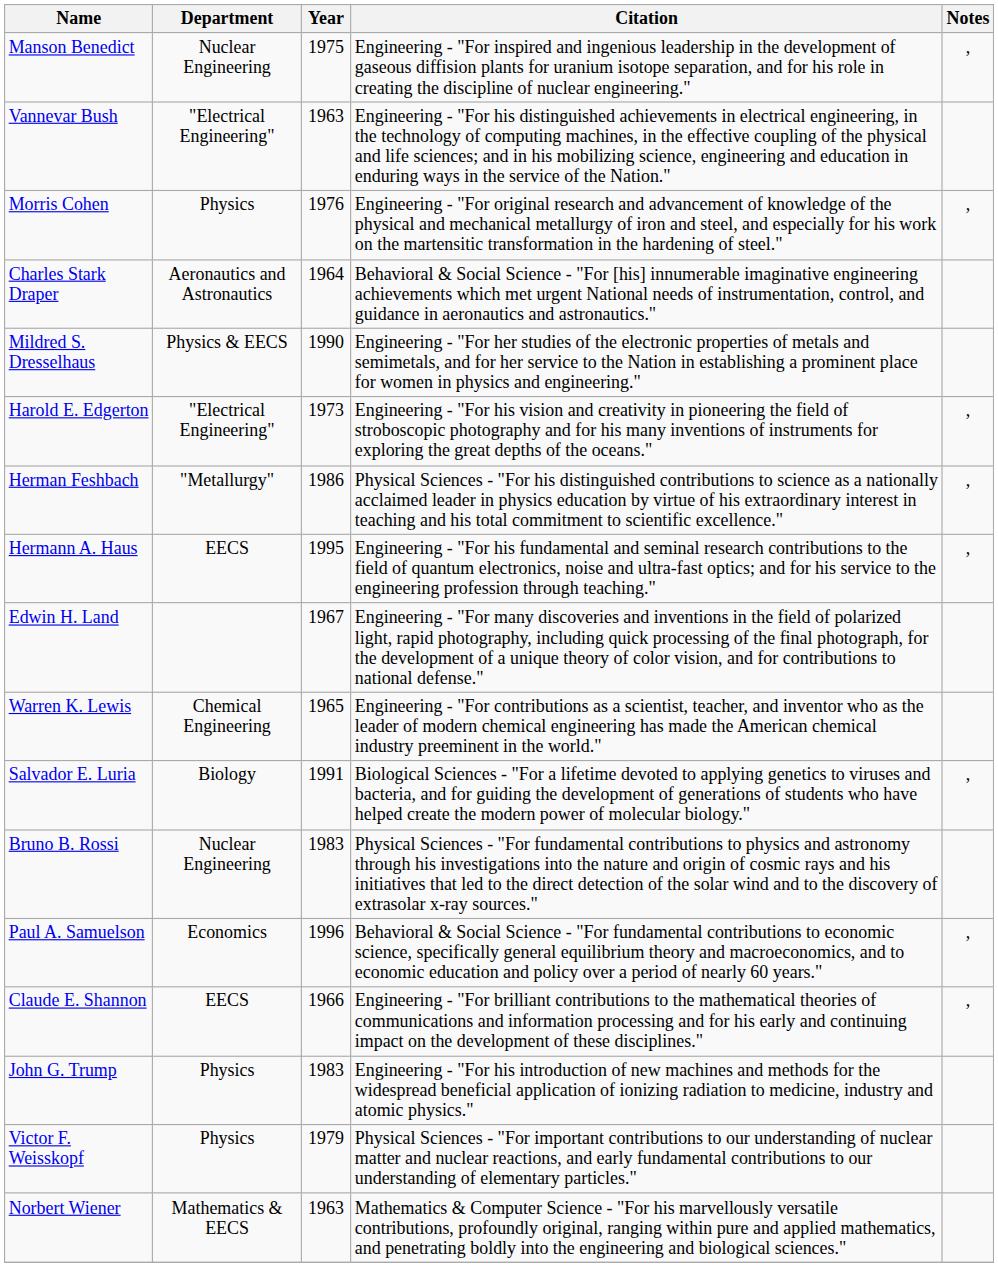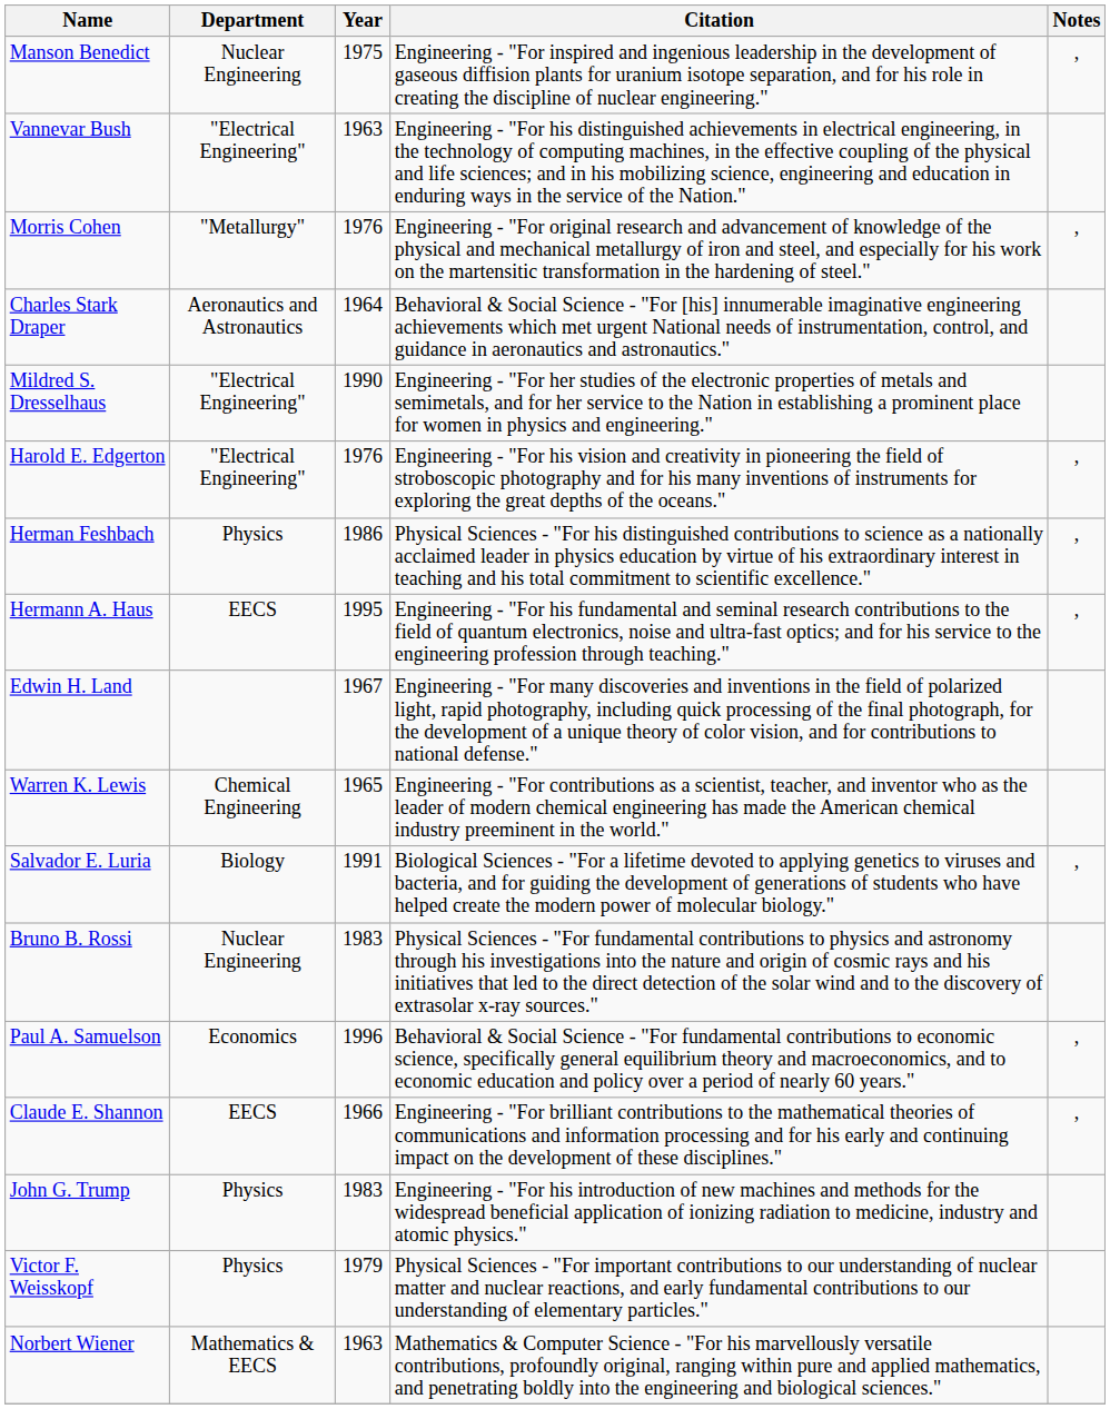 <table class="wikitable sortable" style="width:100%">
 <tr>
 <th style="width:15%;">Name</th>
 <th style="width:15%;">Department</th>
 <th style="width:5%;">Year</th>
 <th style="width:*;">Citation</th>
 <th style="width:5%;">Notes</th>
 </tr>
 <tr valign="top">
 <td><a href='#'>Manson Benedict</a></td>
 <td style="text-align:center;">Nuclear Engineering</td>
 <td style="text-align:center;">1975</td>
 <td style="text-align:left;">Engineering - "For inspired and ingenious leadership in the development of gaseous diffision plants for uranium isotope separation, and for his role in creating the discipline of nuclear engineering."</td>
 <td style="text-align:center;">,</td>
 </tr>
 <tr valign="top">
 <td><a href='#'>Vannevar Bush</a></td>
 <td style="text-align:center;">"Electrical Engineering"</td>
 <td style="text-align:center;">1963</td>
 <td style="text-align:left;">Engineering - "For his distinguished achievements in electrical engineering, in the technology of computing machines, in the effective coupling of the physical and life sciences; and in his mobilizing science, engineering and education in enduring ways in the service of the Nation."</td>
 <td style="text-align:center;"></td>
 </tr>
 <tr valign="top">
 <td><a href='#'>Morris Cohen</a></td>
-<td style="text-align:center;">Physics</td>
+<td style="text-align:center;">"Metallurgy"</td>
 <td style="text-align:center;">1976</td>
 <td style="text-align:left;">Engineering - "For original research and advancement of knowledge of the physical and mechanical metallurgy of iron and steel, and especially for his work on the martensitic transformation in the hardening of steel."</td>
 <td style="text-align:center;">,</td>
 </tr>
 <tr valign="top">
 <td><a href='#'>Charles Stark Draper</a></td>
 <td style="text-align:center;">Aeronautics and Astronautics</td>
 <td style="text-align:center;">1964</td>
 <td style="text-align:left;">Behavioral & Social Science - "For [his] innumerable imaginative engineering achievements which met urgent National needs of instrumentation, control, and guidance in aeronautics and astronautics."</td>
 <td style="text-align:center;"></td>
 </tr>
 <tr valign="top">
 <td><a href='#'>Mildred S. Dresselhaus</a></td>
-<td style="text-align:center;">Physics & EECS</td>
+<td style="text-align:center;">"Electrical Engineering"</td>
 <td style="text-align:center;">1990</td>
 <td style="text-align:left;">Engineering - "For her studies of the electronic properties of metals and semimetals, and for her service to the Nation in establishing a prominent place for women in physics and engineering."</td>
 <td style="text-align:center;"></td>
 </tr>
 <tr valign="top">
 <td><a href='#'>Harold E. Edgerton</a></td>
 <td style="text-align:center;">"Electrical Engineering"</td>
-<td style="text-align:center;">1973</td>
+<td style="text-align:center;">1976</td>
 <td style="text-align:left;">Engineering - "For his vision and creativity in pioneering the field of stroboscopic photography and for his many inventions of instruments for exploring the great depths of the oceans."</td>
 <td style="text-align:center;">,</td>
 </tr>
 <tr valign="top">
 <td><a href='#'>Herman Feshbach</a></td>
-<td style="text-align:center;">"Metallurgy"</td>
+<td style="text-align:center;">Physics</td>
 <td style="text-align:center;">1986</td>
 <td style="text-align:left;">Physical Sciences - "For his distinguished contributions to science as a nationally acclaimed leader in physics education by virtue of his extraordinary interest in teaching and his total commitment to scientific excellence."</td>
 <td style="text-align:center;">,</td>
 </tr>
 <tr valign="top">
 <td><a href='#'>Hermann A. Haus</a></td>
 <td style="text-align:center;">EECS</td>
 <td style="text-align:center;">1995</td>
 <td style="text-align:left;">Engineering - "For his fundamental and seminal research contributions to the field of quantum electronics, noise and ultra-fast optics; and for his service to the engineering profession through teaching."</td>
 <td style="text-align:center;">,</td>
 </tr>
 <tr valign="top">
 <td><a href='#'>Edwin H. Land</a></td>
 <td style="text-align:center;"></td>
 <td style="text-align:center;">1967</td>
 <td style="text-align:left;">Engineering - "For many discoveries and inventions in the field of polarized light, rapid photography, including quick processing of the final photograph, for the development of a unique theory of color vision, and for contributions to national defense."</td>
 <td style="text-align:center;"></td>
 </tr>
 <tr valign="top">
 <td><a href='#'>Warren K. Lewis</a></td>
 <td style="text-align:center;">Chemical Engineering</td>
 <td style="text-align:center;">1965</td>
 <td style="text-align:left;">Engineering - "For contributions as a scientist, teacher, and inventor who as the leader of modern chemical engineering has made the American chemical industry preeminent in the world."</td>
 <td style="text-align:center;"></td>
 </tr>
 <tr valign="top">
 <td><a href='#'>Salvador E. Luria</a></td>
 <td style="text-align:center;">Biology</td>
 <td style="text-align:center;">1991</td>
 <td style="text-align:left;">Biological Sciences - "For a lifetime devoted to applying genetics to viruses and bacteria, and for guiding the development of generations of students who have helped create the modern power of molecular biology."</td>
 <td style="text-align:center;">,</td>
 </tr>
 <tr valign="top">
 <td><a href='#'>Bruno B. Rossi</a></td>
 <td style="text-align:center;">Nuclear Engineering</td>
 <td style="text-align:center;">1983</td>
 <td style="text-align:left;">Physical Sciences - "For fundamental contributions to physics and astronomy through his investigations into the nature and origin of cosmic rays and his initiatives that led to the direct detection of the solar wind and to the discovery of extrasolar x-ray sources."</td>
 <td style="text-align:center;"></td>
 </tr>
 <tr valign="top">
 <td><a href='#'>Paul A. Samuelson</a></td>
 <td style="text-align:center;">Economics</td>
 <td style="text-align:center;">1996</td>
 <td style="text-align:left;">Behavioral & Social Science - "For fundamental contributions to economic science, specifically general equilibrium theory and macroeconomics, and to economic education and policy over a period of nearly 60 years."</td>
 <td style="text-align:center;">,</td>
 </tr>
 <tr valign="top">
 <td><a href='#'>Claude E. Shannon</a></td>
 <td style="text-align:center;">EECS</td>
 <td style="text-align:center;">1966</td>
 <td style="text-align:left;">Engineering - "For brilliant contributions to the mathematical theories of communications and information processing and for his early and continuing impact on the development of these disciplines."</td>
 <td style="text-align:center;">,</td>
 </tr>
 <tr valign="top">
 <td><a href='#'>John G. Trump</a></td>
 <td style="text-align:center;">Physics</td>
 <td style="text-align:center;">1983</td>
 <td style="text-align:left;">Engineering - "For his introduction of new machines and methods for the widespread beneficial application of ionizing radiation to medicine, industry and atomic physics."</td>
 <td style="text-align:center;"></td>
 </tr>
 <tr valign="top">
 <td><a href='#'>Victor F. Weisskopf</a></td>
 <td style="text-align:center;">Physics</td>
 <td style="text-align:center;">1979</td>
 <td style="text-align:left;">Physical Sciences - "For important contributions to our understanding of nuclear matter and nuclear reactions, and early fundamental contributions to our understanding of elementary particles."</td>
 <td style="text-align:center;"></td>
 </tr>
 <tr valign="top">
 <td><a href='#'>Norbert Wiener</a></td>
 <td style="text-align:center;">Mathematics & EECS</td>
 <td style="text-align:center;">1963</td>
 <td style="text-align:left;">Mathematics & Computer Science - "For his marvellously versatile contributions, profoundly original, ranging within pure and applied mathematics, and penetrating boldly into the engineering and biological sciences."</td>
 <td style="text-align:center;"></td>
 </tr>
 <tr valign="top">
 </tr>
 </table>
